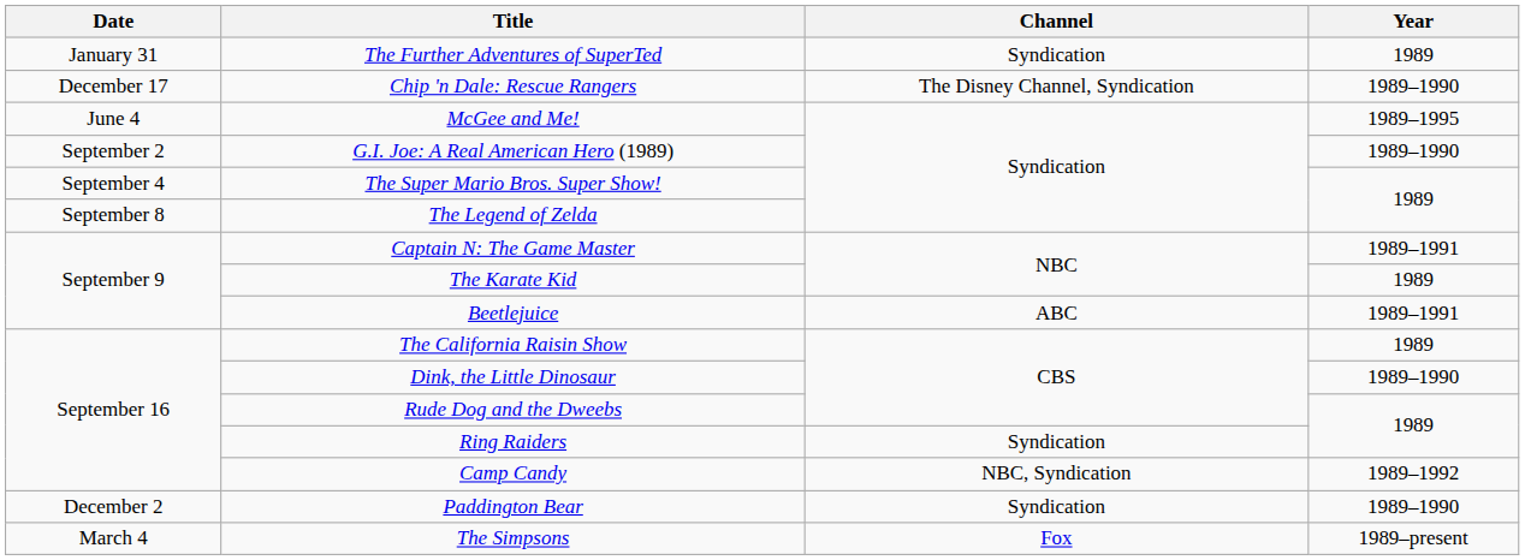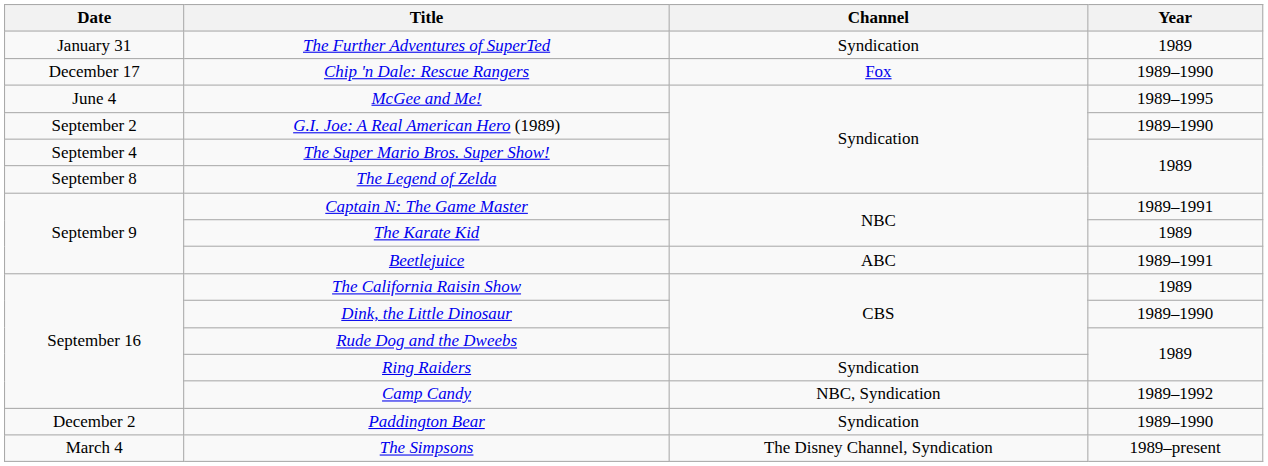 <table class="wikitable" style="text-align: center" width="75%">
 <tr>
 <th scope="col">Date</th>
 <th scope="col">Title</th>
 <th scope="col">Channel</th>
 <th scope="col">Year</th>
 </tr>
 <tr>
 <td>January 31</td>
 <td><em><a href='#'>The Further Adventures of SuperTed</a></em></td>
 <td>Syndication</td>
 <td>1989</td>
 </tr>
 <tr>
 <td>December 17</td>
 <td><em><a href='#'>Chip 'n Dale: Rescue Rangers</a></em></td>
-<td>The Disney Channel, Syndication</td>
+<td><a href='#'>Fox</a></td>
 <td>1989–1990</td>
 </tr>
 <tr>
 <td>June 4</td>
 <td><em><a href='#'>McGee and Me!</a></em></td>
 <td rowspan=4>Syndication</td>
 <td>1989–1995</td>
 </tr>
 <tr>
 <td>September 2</td>
 <td><em><a href='#'>G.I. Joe: A Real American Hero</a></em> (1989)</td>
 <td>1989–1990</td>
 </tr>
 <tr>
 <td>September 4</td>
 <td><em><a href='#'>The Super Mario Bros. Super Show!</a></em></td>
 <td rowspan=2>1989</td>
 </tr>
 <tr>
 <td>September 8</td>
 <td><em><a href='#'>The Legend of Zelda</a></em></td>
 </tr>
 <tr>
 <td rowspan=3>September 9</td>
 <td><em><a href='#'>Captain N: The Game Master</a></em></td>
 <td rowspan=2>NBC</td>
 <td>1989–1991</td>
 </tr>
 <tr>
 <td><em><a href='#'>The Karate Kid</a></em></td>
 <td>1989</td>
 </tr>
 <tr>
 <td><em><a href='#'>Beetlejuice</a></em></td>
 <td>ABC</td>
 <td>1989–1991</td>
 </tr>
 <tr>
 <td rowspan=5>September 16</td>
 <td><em><a href='#'>The California Raisin Show</a></em></td>
 <td rowspan=3>CBS</td>
 <td>1989</td>
 </tr>
 <tr>
 <td><em><a href='#'>Dink, the Little Dinosaur</a></em></td>
 <td>1989–1990</td>
 </tr>
 <tr>
 <td><em><a href='#'>Rude Dog and the Dweebs</a></em></td>
 <td rowspan=2>1989</td>
 </tr>
 <tr>
 <td><em><a href='#'>Ring Raiders</a></em></td>
 <td>Syndication</td>
 </tr>
 <tr>
 <td><em><a href='#'>Camp Candy</a></em></td>
 <td>NBC, Syndication</td>
 <td>1989–1992</td>
 </tr>
 <tr>
 <td>December 2</td>
 <td><em><a href='#'>Paddington Bear</a></em></td>
 <td>Syndication</td>
 <td>1989–1990</td>
 </tr>
 <tr>
 <td>March 4</td>
 <td><em><a href='#'>The Simpsons</a></em></td>
-<td><a href='#'>Fox</a></td>
+<td>The Disney Channel, Syndication</td>
 <td>1989–present</td>
 </tr>
 </table>
